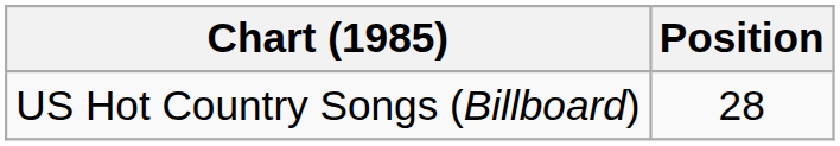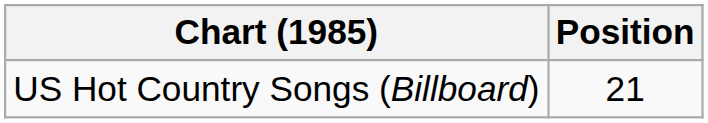 <table class="wikitable">
 <tr>
 <th>Chart (1985)</th>
 <th>Position</th>
 </tr>
 <tr>
 <td>US Hot Country Songs (<em>Billboard</em>)</td>
-<td align="center">28</td>
+<td align="center">21</td>
 </tr>
 </table>
